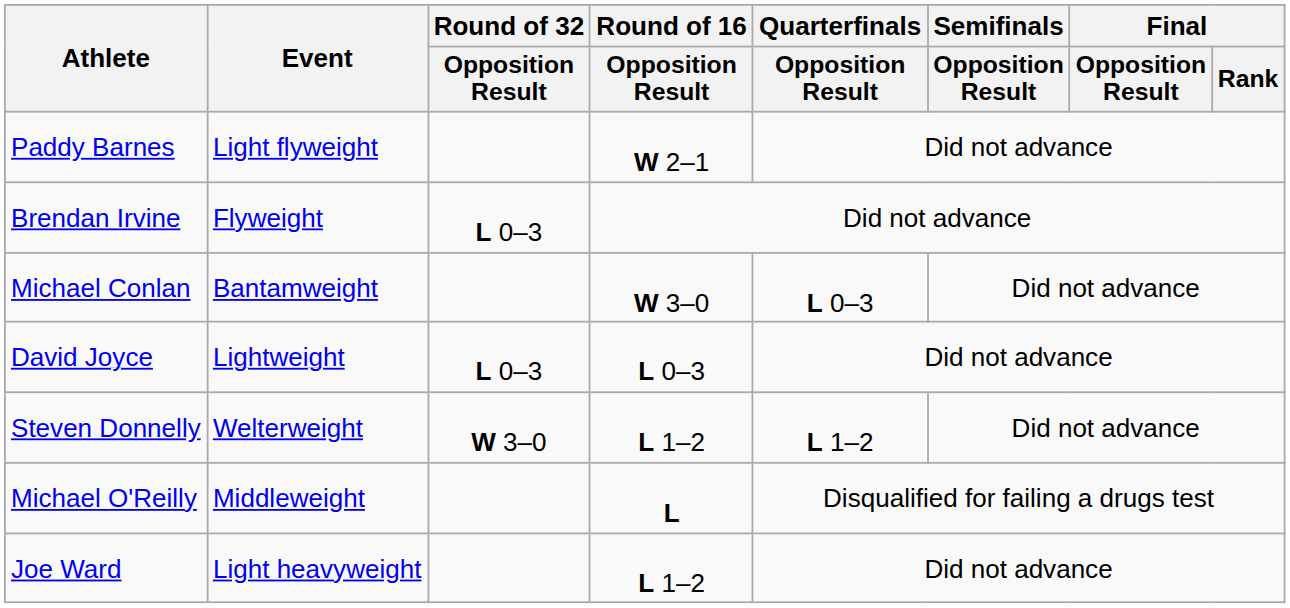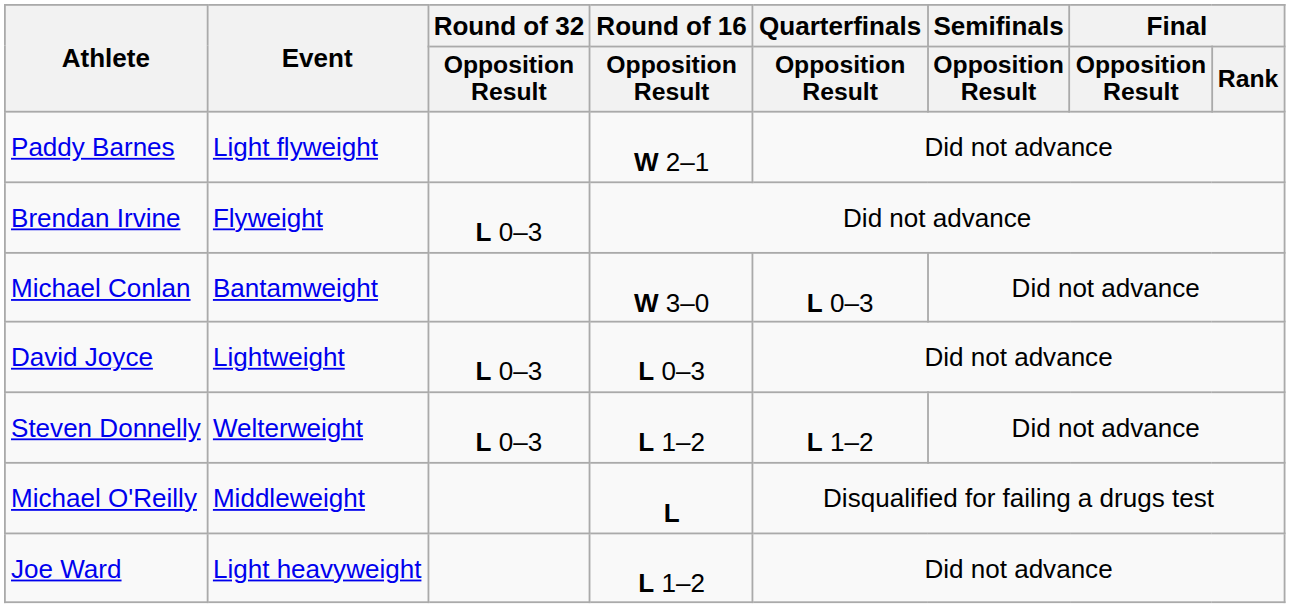 <table class="wikitable" style="font-size:90%">
 <tr>
 <th rowspan=2>Athlete</th>
 <th rowspan=2>Event</th>
 <th>Round of 32</th>
 <th>Round of 16</th>
 <th>Quarterfinals</th>
 <th>Semifinals</th>
 <th colspan=2>Final</th>
 </tr>
 <tr style="font-size:95%">
 <th>Opposition<br>Result</th>
 <th>Opposition<br>Result</th>
 <th>Opposition<br>Result</th>
 <th>Opposition<br>Result</th>
 <th>Opposition<br>Result</th>
 <th>Rank</th>
 </tr>
 <tr align=center>
 <td align=left><a href='#'>Paddy Barnes</a></td>
 <td align=left><a href='#'>Light flyweight</a></td>
 <td></td>
 <td><br><strong>W</strong> 2–1</td>
 <td colspan=4>Did not advance</td>
 </tr>
 <tr align=center>
 <td align=left><a href='#'>Brendan Irvine</a></td>
 <td align=left><a href='#'>Flyweight</a></td>
 <td><br><strong>L</strong> 0–3</td>
 <td colspan=5>Did not advance</td>
 </tr>
 <tr align=center>
 <td align=left><a href='#'>Michael Conlan</a></td>
 <td align=left><a href='#'>Bantamweight</a></td>
 <td></td>
 <td><br><strong>W</strong> 3–0</td>
 <td><br><strong>L</strong> 0–3</td>
 <td colspan=3>Did not advance</td>
 </tr>
 <tr align=center>
 <td align=left><a href='#'>David Joyce</a></td>
 <td align=left><a href='#'>Lightweight</a></td>
 <td><br><strong>L</strong> 0–3</td>
 <td><br><strong>L</strong> 0–3</td>
 <td colspan=4>Did not advance</td>
 </tr>
 <tr align=center>
 <td align=left><a href='#'>Steven Donnelly</a></td>
 <td align=left><a href='#'>Welterweight</a></td>
-<td><br><strong>W</strong> 3–0</td>
+<td><br><strong>L</strong> 0–3</td>
 <td><br><strong>L</strong> 1–2</td>
 <td><br><strong>L</strong> 1–2</td>
 <td colspan=3>Did not advance</td>
 </tr>
 <tr align=center>
 <td align=left><a href='#'>Michael O'Reilly</a></td>
 <td align=left><a href='#'>Middleweight</a></td>
 <td></td>
 <td><br><strong>L</strong> </td>
 <td colspan=4>Disqualified for failing a drugs test</td>
 </tr>
 <tr align=center>
 <td align=left><a href='#'>Joe Ward</a></td>
 <td align=left><a href='#'>Light heavyweight</a></td>
 <td></td>
 <td><br><strong>L</strong> 1–2</td>
 <td colspan=4>Did not advance</td>
 </tr>
 </table>
